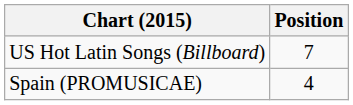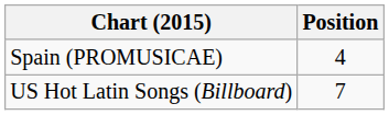 <table class="wikitable">
 <tr>
 <th>Chart (2015)</th>
 <th>Position</th>
 </tr>
 <tr>
+<td>Spain (PROMUSICAE)</td>
+<td align="center">4</td>
+</tr>
+<tr>
 <td>US Hot Latin Songs (<em>Billboard</em>)</td>
 <td align="center">7</td>
 </tr>
-<tr>
-<td>Spain (PROMUSICAE)</td>
-<td align="center">4</td>
-</tr>
 </table>
